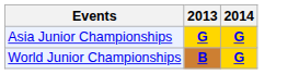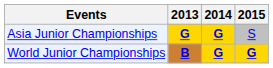 <table class="wikitable" style="font-size: 90%; text-align:center">
 <tr>
 <th>Events</th>
 <th>2013</th>
 <th>2014</th>
+<th>2015</th>
 </tr>
 <tr>
 <td bgcolor="#ECF2FF"; align="left"><a href='#'>Asia Junior Championships</a></td>
 <td bgcolor=gold><a href='#'><strong>G</strong></a></td>
 <td bgcolor=gold><a href='#'><strong>G</strong></a></td>
+<td bgcolor=silver><a href='#'>S</a></td>
 </tr>
 <tr>
 <td bgcolor="#ECF2FF"; align="left"><a href='#'>World Junior Championships</a></td>
 <td bgcolor=CD7F32><strong><a href='#'>B</a></strong></td>
 <td bgcolor=gold><a href='#'><strong>G</strong></a></td>
+<td bgcolor=gold><a href='#'><strong>G</strong></a></td>
 </tr>
 </table>
